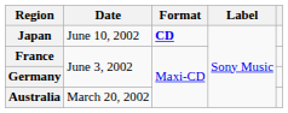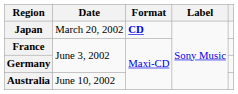 <table class="wikitable plainrowheaders">
 <tr>
 <th scope="col">Region</th>
 <th scope="col">Date</th>
 <th scope="col">Format</th>
 <th scope="col">Label</th>
 <th scope="col"></th>
 </tr>
 <tr>
 <th scope="row">Japan</th>
-<td>June 10, 2002</td>
+<td>March 20, 2002</td>
 <td><strong><a href='#'>CD</a></strong></td>
 <td rowspan="4"><a href='#'>Sony Music</a></td>
 <td></td>
 </tr>
 <tr>
 <th scope="row">France</th>
 <td rowspan="2">June 3, 2002</td>
 <td rowspan="3"><a href='#'>Maxi-CD</a></td>
 <td></td>
 </tr>
 <tr>
 <th scope="row">Germany</th>
 <td></td>
 </tr>
 <tr>
 <th scope="row">Australia</th>
-<td>March 20, 2002</td>
+<td>June 10, 2002</td>
 <td></td>
 </tr>
 </table>
